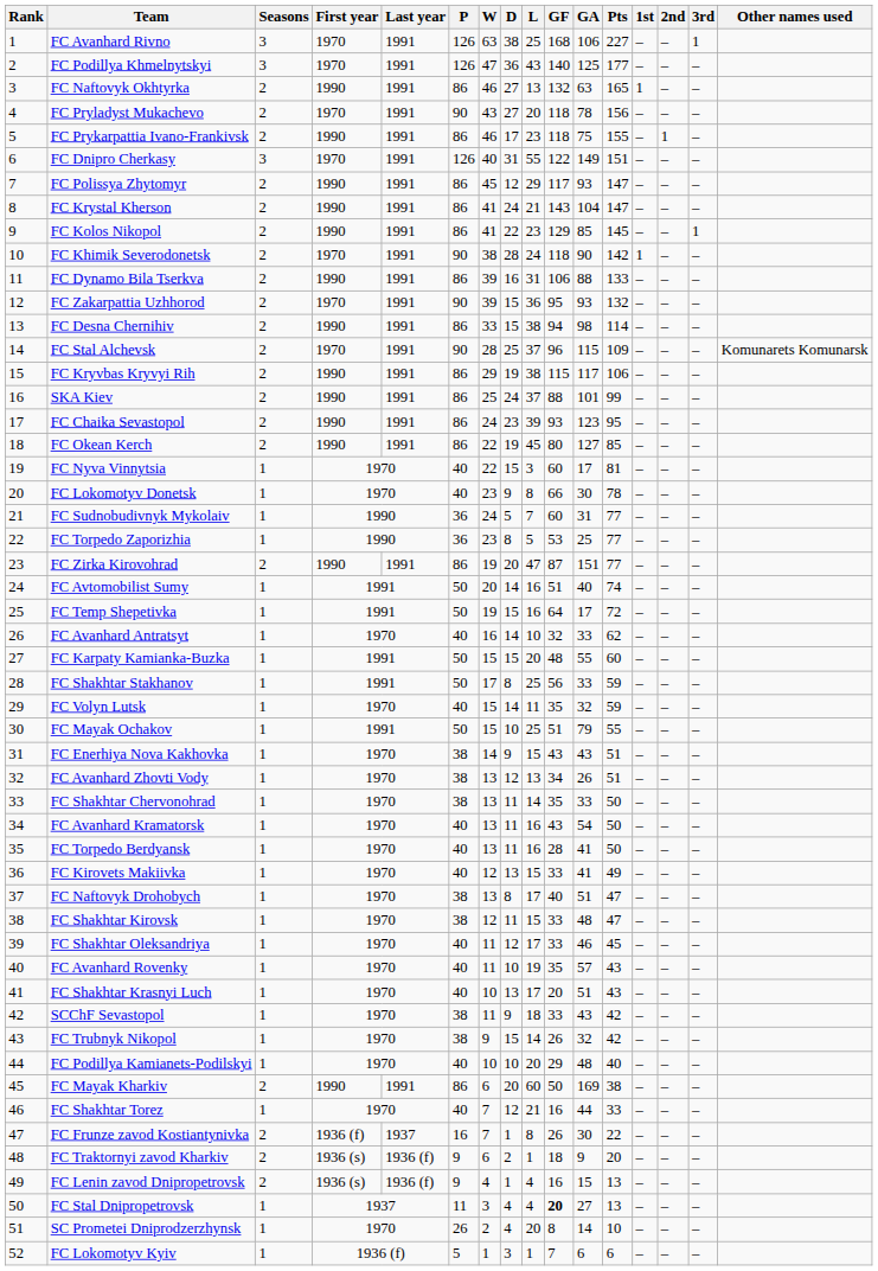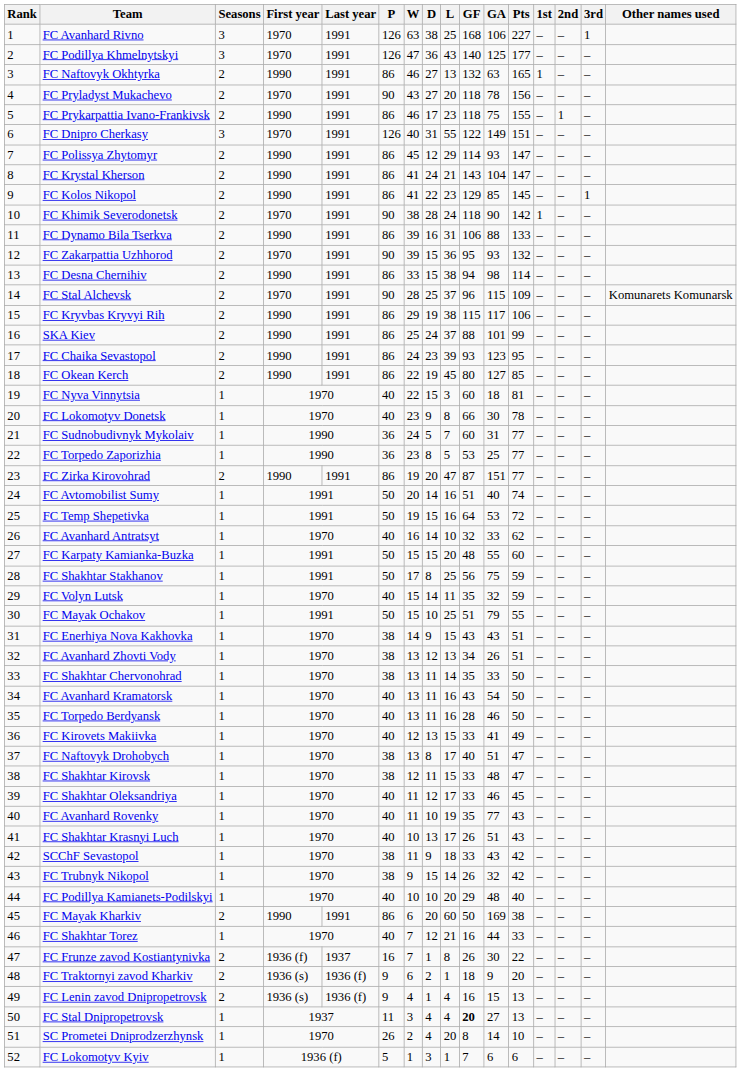 <table border=1 bordercolor="#CCCCCC" class=wikitable style="font-size:100%;">
 <tr align=LEFT valign=CENTER>
 <th>Rank</th>
 <th>Team</th>
 <th>Seasons</th>
 <th>First year</th>
 <th>Last year</th>
 <th>P</th>
 <th>W</th>
 <th>D</th>
 <th>L</th>
 <th>GF</th>
 <th>GA</th>
 <th>Pts</th>
 <th>1st</th>
 <th>2nd</th>
 <th>3rd</th>
 <th>Other names used</th>
 </tr>
 <tr>
 <td>1</td>
 <td><a href='#'>FC Avanhard Rivno</a></td>
 <td>3</td>
 <td>1970</td>
 <td>1991</td>
 <td>126</td>
 <td>63</td>
 <td>38</td>
 <td>25</td>
 <td>168</td>
 <td>106</td>
 <td>227</td>
 <td>–</td>
 <td>–</td>
 <td>1</td>
 <td></td>
 </tr>
 <tr>
 <td>2</td>
 <td><a href='#'>FC Podillya Khmelnytskyi</a></td>
 <td>3</td>
 <td>1970</td>
 <td>1991</td>
 <td>126</td>
 <td>47</td>
 <td>36</td>
 <td>43</td>
 <td>140</td>
 <td>125</td>
 <td>177</td>
 <td>–</td>
 <td>–</td>
 <td>–</td>
 <td></td>
 </tr>
 <tr>
 <td>3</td>
 <td><a href='#'>FC Naftovyk Okhtyrka</a></td>
 <td>2</td>
 <td>1990</td>
 <td>1991</td>
 <td>86</td>
 <td>46</td>
 <td>27</td>
 <td>13</td>
 <td>132</td>
 <td>63</td>
 <td>165</td>
 <td>1</td>
 <td>–</td>
 <td>–</td>
 <td></td>
 </tr>
 <tr>
 <td>4</td>
 <td><a href='#'>FC Pryladyst Mukachevo</a></td>
 <td>2</td>
 <td>1970</td>
 <td>1991</td>
 <td>90</td>
 <td>43</td>
 <td>27</td>
 <td>20</td>
 <td>118</td>
 <td>78</td>
 <td>156</td>
 <td>–</td>
 <td>–</td>
 <td>–</td>
 <td></td>
 </tr>
 <tr>
 <td>5</td>
 <td><a href='#'>FC Prykarpattia Ivano-Frankivsk</a></td>
 <td>2</td>
 <td>1990</td>
 <td>1991</td>
 <td>86</td>
 <td>46</td>
 <td>17</td>
 <td>23</td>
 <td>118</td>
 <td>75</td>
 <td>155</td>
 <td>–</td>
 <td>1</td>
 <td>–</td>
 <td></td>
 </tr>
 <tr>
 <td>6</td>
 <td><a href='#'>FC Dnipro Cherkasy</a></td>
 <td>3</td>
 <td>1970</td>
 <td>1991</td>
 <td>126</td>
 <td>40</td>
 <td>31</td>
 <td>55</td>
 <td>122</td>
 <td>149</td>
 <td>151</td>
 <td>–</td>
 <td>–</td>
 <td>–</td>
 <td></td>
 </tr>
 <tr>
 <td>7</td>
 <td><a href='#'>FC Polissya Zhytomyr</a></td>
 <td>2</td>
 <td>1990</td>
 <td>1991</td>
 <td>86</td>
 <td>45</td>
 <td>12</td>
 <td>29</td>
-<td>117</td>
+<td>114</td>
 <td>93</td>
 <td>147</td>
 <td>–</td>
 <td>–</td>
 <td>–</td>
 <td></td>
 </tr>
 <tr>
 <td>8</td>
 <td><a href='#'>FC Krystal Kherson</a></td>
 <td>2</td>
 <td>1990</td>
 <td>1991</td>
 <td>86</td>
 <td>41</td>
 <td>24</td>
 <td>21</td>
 <td>143</td>
 <td>104</td>
 <td>147</td>
 <td>–</td>
 <td>–</td>
 <td>–</td>
 <td></td>
 </tr>
 <tr>
 <td>9</td>
 <td><a href='#'>FC Kolos Nikopol</a></td>
 <td>2</td>
 <td>1990</td>
 <td>1991</td>
 <td>86</td>
 <td>41</td>
 <td>22</td>
 <td>23</td>
 <td>129</td>
 <td>85</td>
 <td>145</td>
 <td>–</td>
 <td>–</td>
 <td>1</td>
 <td></td>
 </tr>
 <tr>
 <td>10</td>
 <td><a href='#'>FC Khimik Severodonetsk</a></td>
 <td>2</td>
 <td>1970</td>
 <td>1991</td>
 <td>90</td>
 <td>38</td>
 <td>28</td>
 <td>24</td>
 <td>118</td>
 <td>90</td>
 <td>142</td>
 <td>1</td>
 <td>–</td>
 <td>–</td>
 <td></td>
 </tr>
 <tr>
 <td>11</td>
 <td><a href='#'>FC Dynamo Bila Tserkva</a></td>
 <td>2</td>
 <td>1990</td>
 <td>1991</td>
 <td>86</td>
 <td>39</td>
 <td>16</td>
 <td>31</td>
 <td>106</td>
 <td>88</td>
 <td>133</td>
 <td>–</td>
 <td>–</td>
 <td>–</td>
 <td></td>
 </tr>
 <tr>
 <td>12</td>
 <td><a href='#'>FC Zakarpattia Uzhhorod</a></td>
 <td>2</td>
 <td>1970</td>
 <td>1991</td>
 <td>90</td>
 <td>39</td>
 <td>15</td>
 <td>36</td>
 <td>95</td>
 <td>93</td>
 <td>132</td>
 <td>–</td>
 <td>–</td>
 <td>–</td>
 <td></td>
 </tr>
 <tr>
 <td>13</td>
 <td><a href='#'>FC Desna Chernihiv</a></td>
 <td>2</td>
 <td>1990</td>
 <td>1991</td>
 <td>86</td>
 <td>33</td>
 <td>15</td>
 <td>38</td>
 <td>94</td>
 <td>98</td>
 <td>114</td>
 <td>–</td>
 <td>–</td>
 <td>–</td>
 <td></td>
 </tr>
 <tr>
 <td>14</td>
 <td><a href='#'>FC Stal Alchevsk</a></td>
 <td>2</td>
 <td>1970</td>
 <td>1991</td>
 <td>90</td>
 <td>28</td>
 <td>25</td>
 <td>37</td>
 <td>96</td>
 <td>115</td>
 <td>109</td>
 <td>–</td>
 <td>–</td>
 <td>–</td>
 <td>Komunarets Komunarsk</td>
 </tr>
 <tr>
 <td>15</td>
 <td><a href='#'>FC Kryvbas Kryvyi Rih</a></td>
 <td>2</td>
 <td>1990</td>
 <td>1991</td>
 <td>86</td>
 <td>29</td>
 <td>19</td>
 <td>38</td>
 <td>115</td>
 <td>117</td>
 <td>106</td>
 <td>–</td>
 <td>–</td>
 <td>–</td>
 <td></td>
 </tr>
 <tr>
 <td>16</td>
 <td><a href='#'>SKA Kiev</a></td>
 <td>2</td>
 <td>1990</td>
 <td>1991</td>
 <td>86</td>
 <td>25</td>
 <td>24</td>
 <td>37</td>
 <td>88</td>
 <td>101</td>
 <td>99</td>
 <td>–</td>
 <td>–</td>
 <td>–</td>
 <td></td>
 </tr>
 <tr>
 <td>17</td>
 <td><a href='#'>FC Chaika Sevastopol</a></td>
 <td>2</td>
 <td>1990</td>
 <td>1991</td>
 <td>86</td>
 <td>24</td>
 <td>23</td>
 <td>39</td>
 <td>93</td>
 <td>123</td>
 <td>95</td>
 <td>–</td>
 <td>–</td>
 <td>–</td>
 <td></td>
 </tr>
 <tr>
 <td>18</td>
 <td><a href='#'>FC Okean Kerch</a></td>
 <td>2</td>
 <td>1990</td>
 <td>1991</td>
 <td>86</td>
 <td>22</td>
 <td>19</td>
 <td>45</td>
 <td>80</td>
 <td>127</td>
 <td>85</td>
 <td>–</td>
 <td>–</td>
 <td>–</td>
 <td></td>
 </tr>
 <tr>
 <td>19</td>
 <td><a href='#'>FC Nyva Vinnytsia</a></td>
 <td>1</td>
 <td colspan=2 align=center>1970</td>
 <td>40</td>
 <td>22</td>
 <td>15</td>
 <td>3</td>
 <td>60</td>
-<td>17</td>
+<td>18</td>
 <td>81</td>
 <td>–</td>
 <td>–</td>
 <td>–</td>
 <td></td>
 </tr>
 <tr>
 <td>20</td>
 <td><a href='#'>FC Lokomotyv Donetsk</a></td>
 <td>1</td>
 <td colspan=2 align=center>1970</td>
 <td>40</td>
 <td>23</td>
 <td>9</td>
 <td>8</td>
 <td>66</td>
 <td>30</td>
 <td>78</td>
 <td>–</td>
 <td>–</td>
 <td>–</td>
 <td></td>
 </tr>
 <tr>
 <td>21</td>
 <td><a href='#'>FC Sudnobudivnyk Mykolaiv</a></td>
 <td>1</td>
 <td colspan=2 align=center>1990</td>
 <td>36</td>
 <td>24</td>
 <td>5</td>
 <td>7</td>
 <td>60</td>
 <td>31</td>
 <td>77</td>
 <td>–</td>
 <td>–</td>
 <td>–</td>
 <td></td>
 </tr>
 <tr>
 <td>22</td>
 <td><a href='#'>FC Torpedo Zaporizhia</a></td>
 <td>1</td>
 <td colspan=2 align=center>1990</td>
 <td>36</td>
 <td>23</td>
 <td>8</td>
 <td>5</td>
 <td>53</td>
 <td>25</td>
 <td>77</td>
 <td>–</td>
 <td>–</td>
 <td>–</td>
 <td></td>
 </tr>
 <tr>
 <td>23</td>
 <td><a href='#'>FC Zirka Kirovohrad</a></td>
 <td>2</td>
 <td>1990</td>
 <td>1991</td>
 <td>86</td>
 <td>19</td>
 <td>20</td>
 <td>47</td>
 <td>87</td>
 <td>151</td>
 <td>77</td>
 <td>–</td>
 <td>–</td>
 <td>–</td>
 <td></td>
 </tr>
 <tr>
 <td>24</td>
 <td><a href='#'>FC Avtomobilist Sumy</a></td>
 <td>1</td>
 <td colspan=2 align=center>1991</td>
 <td>50</td>
 <td>20</td>
 <td>14</td>
 <td>16</td>
 <td>51</td>
 <td>40</td>
 <td>74</td>
 <td>–</td>
 <td>–</td>
 <td>–</td>
 <td></td>
 </tr>
 <tr>
 <td>25</td>
 <td><a href='#'>FC Temp Shepetivka</a></td>
 <td>1</td>
 <td colspan=2 align=center>1991</td>
 <td>50</td>
 <td>19</td>
 <td>15</td>
 <td>16</td>
 <td>64</td>
-<td>17</td>
+<td>53</td>
 <td>72</td>
 <td>–</td>
 <td>–</td>
 <td>–</td>
 <td></td>
 </tr>
 <tr>
 <td>26</td>
 <td><a href='#'>FC Avanhard Antratsyt</a></td>
 <td>1</td>
 <td colspan=2 align=center>1970</td>
 <td>40</td>
 <td>16</td>
 <td>14</td>
 <td>10</td>
 <td>32</td>
 <td>33</td>
 <td>62</td>
 <td>–</td>
 <td>–</td>
 <td>–</td>
 <td></td>
 </tr>
 <tr>
 <td>27</td>
 <td><a href='#'>FC Karpaty Kamianka-Buzka</a></td>
 <td>1</td>
 <td colspan=2 align=center>1991</td>
 <td>50</td>
 <td>15</td>
 <td>15</td>
 <td>20</td>
 <td>48</td>
 <td>55</td>
 <td>60</td>
 <td>–</td>
 <td>–</td>
 <td>–</td>
 <td></td>
 </tr>
 <tr>
 <td>28</td>
 <td><a href='#'>FC Shakhtar Stakhanov</a></td>
 <td>1</td>
 <td colspan=2 align=center>1991</td>
 <td>50</td>
 <td>17</td>
 <td>8</td>
 <td>25</td>
 <td>56</td>
-<td>33</td>
+<td>75</td>
 <td>59</td>
 <td>–</td>
 <td>–</td>
 <td>–</td>
 <td></td>
 </tr>
 <tr>
 <td>29</td>
 <td><a href='#'>FC Volyn Lutsk</a></td>
 <td>1</td>
 <td colspan=2 align=center>1970</td>
 <td>40</td>
 <td>15</td>
 <td>14</td>
 <td>11</td>
 <td>35</td>
 <td>32</td>
 <td>59</td>
 <td>–</td>
 <td>–</td>
 <td>–</td>
 <td></td>
 </tr>
 <tr>
 <td>30</td>
 <td><a href='#'>FC Mayak Ochakov</a></td>
 <td>1</td>
 <td colspan=2 align=center>1991</td>
 <td>50</td>
 <td>15</td>
 <td>10</td>
 <td>25</td>
 <td>51</td>
 <td>79</td>
 <td>55</td>
 <td>–</td>
 <td>–</td>
 <td>–</td>
 <td></td>
 </tr>
 <tr>
 <td>31</td>
 <td><a href='#'>FC Enerhiya Nova Kakhovka</a></td>
 <td>1</td>
 <td colspan=2 align=center>1970</td>
 <td>38</td>
 <td>14</td>
 <td>9</td>
 <td>15</td>
 <td>43</td>
 <td>43</td>
 <td>51</td>
 <td>–</td>
 <td>–</td>
 <td>–</td>
 <td></td>
 </tr>
 <tr>
 <td>32</td>
 <td><a href='#'>FC Avanhard Zhovti Vody</a></td>
 <td>1</td>
 <td colspan=2 align=center>1970</td>
 <td>38</td>
 <td>13</td>
 <td>12</td>
 <td>13</td>
 <td>34</td>
 <td>26</td>
 <td>51</td>
 <td>–</td>
 <td>–</td>
 <td>–</td>
 <td></td>
 </tr>
 <tr>
 <td>33</td>
 <td><a href='#'>FC Shakhtar Chervonohrad</a></td>
 <td>1</td>
 <td colspan=2 align=center>1970</td>
 <td>38</td>
 <td>13</td>
 <td>11</td>
 <td>14</td>
 <td>35</td>
 <td>33</td>
 <td>50</td>
 <td>–</td>
 <td>–</td>
 <td>–</td>
 <td></td>
 </tr>
 <tr>
 <td>34</td>
 <td><a href='#'>FC Avanhard Kramatorsk</a></td>
 <td>1</td>
 <td colspan=2 align=center>1970</td>
 <td>40</td>
 <td>13</td>
 <td>11</td>
 <td>16</td>
 <td>43</td>
 <td>54</td>
 <td>50</td>
 <td>–</td>
 <td>–</td>
 <td>–</td>
 <td></td>
 </tr>
 <tr>
 <td>35</td>
 <td><a href='#'>FC Torpedo Berdyansk</a></td>
 <td>1</td>
 <td colspan=2 align=center>1970</td>
 <td>40</td>
 <td>13</td>
 <td>11</td>
 <td>16</td>
 <td>28</td>
-<td>41</td>
+<td>46</td>
 <td>50</td>
 <td>–</td>
 <td>–</td>
 <td>–</td>
 <td></td>
 </tr>
 <tr>
 <td>36</td>
 <td><a href='#'>FC Kirovets Makiivka</a></td>
 <td>1</td>
 <td colspan=2 align=center>1970</td>
 <td>40</td>
 <td>12</td>
 <td>13</td>
 <td>15</td>
 <td>33</td>
 <td>41</td>
 <td>49</td>
 <td>–</td>
 <td>–</td>
 <td>–</td>
 <td></td>
 </tr>
 <tr>
 <td>37</td>
 <td><a href='#'>FC Naftovyk Drohobych</a></td>
 <td>1</td>
 <td colspan=2 align=center>1970</td>
 <td>38</td>
 <td>13</td>
 <td>8</td>
 <td>17</td>
 <td>40</td>
 <td>51</td>
 <td>47</td>
 <td>–</td>
 <td>–</td>
 <td>–</td>
 <td></td>
 </tr>
 <tr>
 <td>38</td>
 <td><a href='#'>FC Shakhtar Kirovsk</a></td>
 <td>1</td>
 <td colspan=2 align=center>1970</td>
 <td>38</td>
 <td>12</td>
 <td>11</td>
 <td>15</td>
 <td>33</td>
 <td>48</td>
 <td>47</td>
 <td>–</td>
 <td>–</td>
 <td>–</td>
 <td></td>
 </tr>
 <tr>
 <td>39</td>
 <td><a href='#'>FC Shakhtar Oleksandriya</a></td>
 <td>1</td>
 <td colspan=2 align=center>1970</td>
 <td>40</td>
 <td>11</td>
 <td>12</td>
 <td>17</td>
 <td>33</td>
 <td>46</td>
 <td>45</td>
 <td>–</td>
 <td>–</td>
 <td>–</td>
 <td></td>
 </tr>
 <tr>
 <td>40</td>
 <td><a href='#'>FC Avanhard Rovenky</a></td>
 <td>1</td>
 <td colspan=2 align=center>1970</td>
 <td>40</td>
 <td>11</td>
 <td>10</td>
 <td>19</td>
 <td>35</td>
-<td>57</td>
+<td>77</td>
 <td>43</td>
 <td>–</td>
 <td>–</td>
 <td>–</td>
 <td></td>
 </tr>
 <tr>
 <td>41</td>
 <td><a href='#'>FC Shakhtar Krasnyi Luch</a></td>
 <td>1</td>
 <td colspan=2 align=center>1970</td>
 <td>40</td>
 <td>10</td>
 <td>13</td>
 <td>17</td>
-<td>20</td>
+<td>26</td>
 <td>51</td>
 <td>43</td>
 <td>–</td>
 <td>–</td>
 <td>–</td>
 <td></td>
 </tr>
 <tr>
 <td>42</td>
 <td><a href='#'>SCChF Sevastopol</a></td>
 <td>1</td>
 <td colspan=2 align=center>1970</td>
 <td>38</td>
 <td>11</td>
 <td>9</td>
 <td>18</td>
 <td>33</td>
 <td>43</td>
 <td>42</td>
 <td>–</td>
 <td>–</td>
 <td>–</td>
 <td></td>
 </tr>
 <tr>
 <td>43</td>
 <td><a href='#'>FC Trubnyk Nikopol</a></td>
 <td>1</td>
 <td colspan=2 align=center>1970</td>
 <td>38</td>
 <td>9</td>
 <td>15</td>
 <td>14</td>
 <td>26</td>
 <td>32</td>
 <td>42</td>
 <td>–</td>
 <td>–</td>
 <td>–</td>
 <td></td>
 </tr>
 <tr>
 <td>44</td>
 <td><a href='#'>FC Podillya Kamianets-Podilskyi</a></td>
 <td>1</td>
 <td colspan=2 align=center>1970</td>
 <td>40</td>
 <td>10</td>
 <td>10</td>
 <td>20</td>
 <td>29</td>
 <td>48</td>
 <td>40</td>
 <td>–</td>
 <td>–</td>
 <td>–</td>
 <td></td>
 </tr>
 <tr>
 <td>45</td>
 <td><a href='#'>FC Mayak Kharkiv</a></td>
 <td>2</td>
 <td>1990</td>
 <td>1991</td>
 <td>86</td>
 <td>6</td>
 <td>20</td>
 <td>60</td>
 <td>50</td>
 <td>169</td>
 <td>38</td>
 <td>–</td>
 <td>–</td>
 <td>–</td>
 <td></td>
 </tr>
 <tr>
 <td>46</td>
 <td><a href='#'>FC Shakhtar Torez</a></td>
 <td>1</td>
 <td colspan=2 align=center>1970</td>
 <td>40</td>
 <td>7</td>
 <td>12</td>
 <td>21</td>
 <td>16</td>
 <td>44</td>
 <td>33</td>
 <td>–</td>
 <td>–</td>
 <td>–</td>
 <td></td>
 </tr>
 <tr>
 <td>47</td>
 <td><a href='#'>FC Frunze zavod Kostiantynivka</a></td>
 <td>2</td>
 <td>1936 (f)</td>
 <td>1937</td>
 <td>16</td>
 <td>7</td>
 <td>1</td>
 <td>8</td>
 <td>26</td>
 <td>30</td>
 <td>22</td>
 <td>–</td>
 <td>–</td>
 <td>–</td>
 <td></td>
 </tr>
 <tr>
 <td>48</td>
 <td><a href='#'>FC Traktornyi zavod Kharkiv</a></td>
 <td>2</td>
 <td>1936 (s)</td>
 <td>1936 (f)</td>
 <td>9</td>
 <td>6</td>
 <td>2</td>
 <td>1</td>
 <td>18</td>
 <td>9</td>
 <td>20</td>
 <td>–</td>
 <td>–</td>
 <td>–</td>
 <td></td>
 </tr>
 <tr>
 <td>49</td>
 <td><a href='#'>FC Lenin zavod Dnipropetrovsk</a></td>
 <td>2</td>
 <td>1936 (s)</td>
 <td>1936 (f)</td>
 <td>9</td>
 <td>4</td>
 <td>1</td>
 <td>4</td>
 <td>16</td>
 <td>15</td>
 <td>13</td>
 <td>–</td>
 <td>–</td>
 <td>–</td>
 <td></td>
 </tr>
 <tr>
 <td>50</td>
 <td><a href='#'>FC Stal Dnipropetrovsk</a></td>
 <td>1</td>
 <td colspan=2 align=center>1937</td>
 <td>11</td>
 <td>3</td>
 <td>4</td>
 <td>4</td>
 <td><strong>20</strong></td>
 <td>27</td>
 <td>13</td>
 <td>–</td>
 <td>–</td>
 <td>–</td>
 <td></td>
 </tr>
 <tr>
 <td>51</td>
 <td><a href='#'>SC Prometei Dniprodzerzhynsk</a></td>
 <td>1</td>
 <td colspan=2 align=center>1970</td>
 <td>26</td>
 <td>2</td>
 <td>4</td>
 <td>20</td>
 <td>8</td>
 <td>14</td>
 <td>10</td>
 <td>–</td>
 <td>–</td>
 <td>–</td>
 <td></td>
 </tr>
 <tr>
 <td>52</td>
 <td><a href='#'>FC Lokomotyv Kyiv</a></td>
 <td>1</td>
 <td colspan=2 align=center>1936 (f)</td>
 <td>5</td>
 <td>1</td>
 <td>3</td>
 <td>1</td>
 <td>7</td>
 <td>6</td>
 <td>6</td>
 <td>–</td>
 <td>–</td>
 <td>–</td>
 <td></td>
 </tr>
 </table>
